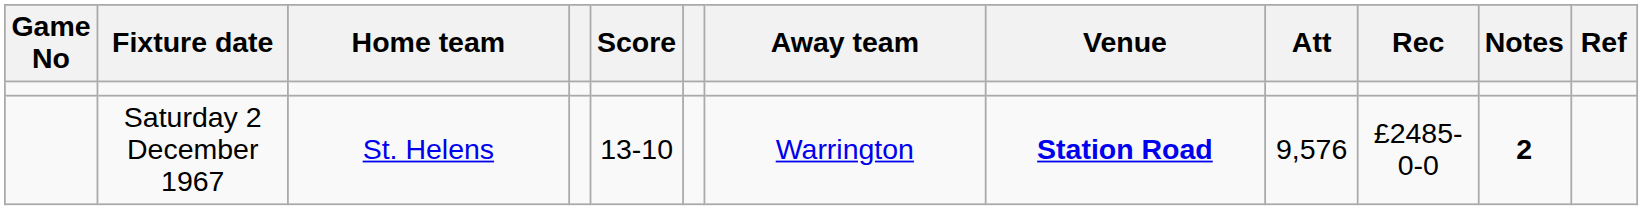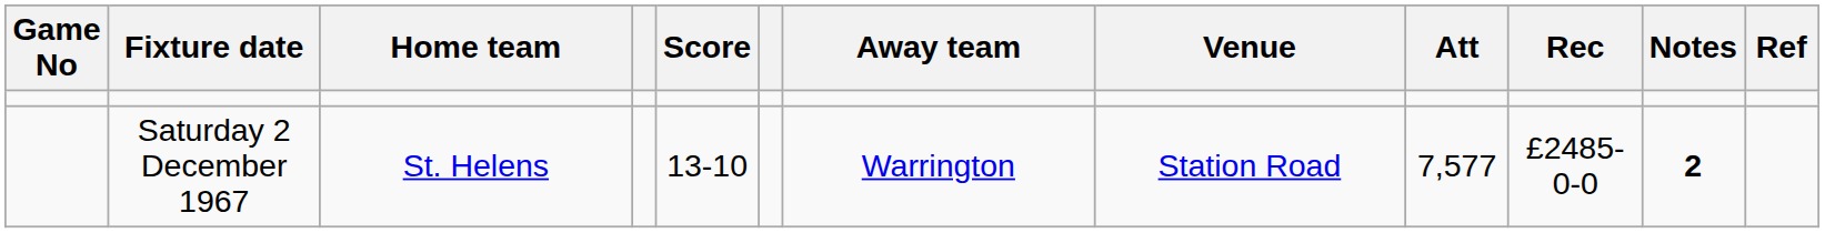 <table class="wikitable" style="text-align:center;">
 <tr>
 <th width=20 abbr="No">Game No</th>
 <th width=100 abbr="Date">Fixture date</th>
 <th width=150 abbr="Home team">Home team</th>
 <th width=5 abbr="space"></th>
 <th width=20 abbr="Score">Score</th>
 <th width=5 abbr="space"></th>
 <th width=150 abbr="Away team">Away team</th>
 <th width=150 abbr="Venue">Venue</th>
 <th width=45 abbr="Att">Att</th>
 <th width=60 abbr="Rec">Rec</th>
 <th width=20 abbr="Notes">Notes</th>
 <th width=30 abbr="Ref">Ref</th>
 </tr>
 <tr>
 <td></td>
 <td></td>
 <td></td>
 <td></td>
 <td></td>
 <td></td>
 <td></td>
 <td></td>
 <td></td>
 <td></td>
 <td></td>
 </tr>
 <tr>
 <td></td>
 <td>Saturday 2 December 1967</td>
 <td><a href='#'>St. Helens</a></td>
 <td></td>
 <td>13-10</td>
 <td></td>
 <td><a href='#'>Warrington</a></td>
-<td><strong><a href='#'>Station Road</a></strong></td>
-<td>9,576</td>
+<td><a href='#'>Station Road</a></td>
+<td>7,577</td>
 <td>£2485-0-0</td>
 <td><strong>2</strong></td>
 <td></td>
 </tr>
 </table>
